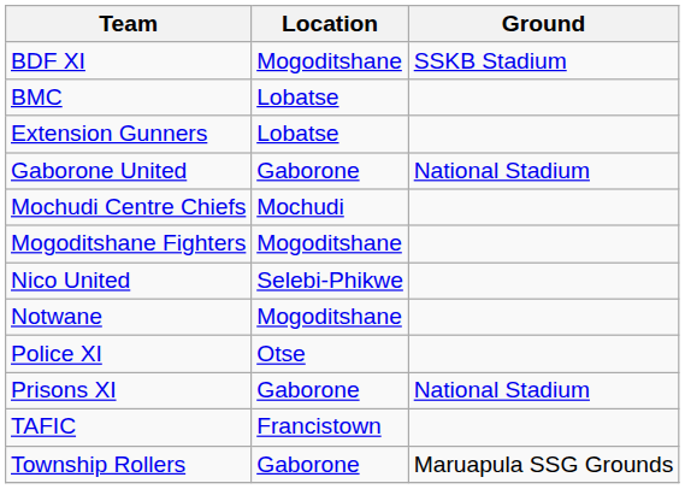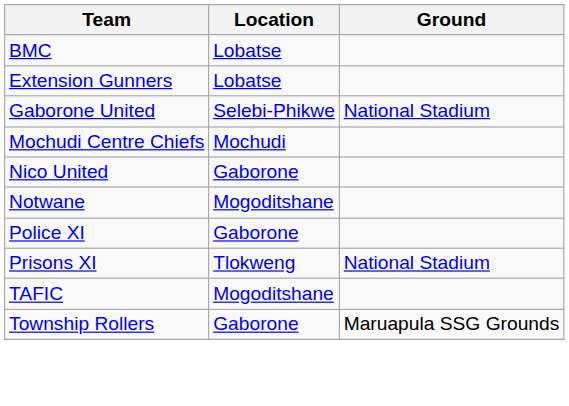 <table class="wikitable sortable">
 <tr>
 <th>Team</th>
 <th>Location</th>
 <th>Ground</th>
-</tr>
-<tr>
-<td><a href='#'>BDF XI</a></td>
-<td><a href='#'>Mogoditshane</a></td>
-<td><a href='#'>SSKB Stadium</a></td>
 </tr>
 <tr>
 <td><a href='#'>BMC</a></td>
 <td><a href='#'>Lobatse</a></td>
 <td></td>
 </tr>
 <tr>
 <td><a href='#'>Extension Gunners</a></td>
 <td><a href='#'>Lobatse</a></td>
 <td></td>
 </tr>
 <tr>
 <td><a href='#'>Gaborone United</a></td>
-<td><a href='#'>Gaborone</a></td>
+<td><a href='#'>Selebi-Phikwe</a></td>
 <td><a href='#'>National Stadium</a></td>
 </tr>
 <tr>
 <td><a href='#'>Mochudi Centre Chiefs</a></td>
 <td><a href='#'>Mochudi</a></td>
 <td></td>
 </tr>
 <tr>
-<td><a href='#'>Mogoditshane Fighters </a></td>
-<td><a href='#'>Mogoditshane</a></td>
-<td></td>
-</tr>
-<tr>
 <td><a href='#'>Nico United</a></td>
-<td><a href='#'>Selebi-Phikwe</a></td>
+<td><a href='#'>Gaborone</a></td>
 <td></td>
 </tr>
 <tr>
 <td><a href='#'>Notwane</a></td>
 <td><a href='#'>Mogoditshane</a></td>
 <td></td>
 </tr>
 <tr>
 <td><a href='#'>Police XI</a></td>
-<td><a href='#'>Otse</a></td>
+<td><a href='#'>Gaborone</a></td>
 <td></td>
 </tr>
 <tr>
 <td><a href='#'>Prisons XI</a></td>
-<td><a href='#'>Gaborone</a></td>
+<td><a href='#'>Tlokweng</a></td>
 <td><a href='#'>National Stadium</a></td>
 </tr>
 <tr>
 <td><a href='#'>TAFIC </a></td>
-<td><a href='#'>Francistown</a></td>
+<td><a href='#'>Mogoditshane</a></td>
 <td></td>
 </tr>
 <tr>
 <td><a href='#'>Township Rollers</a></td>
 <td><a href='#'>Gaborone</a></td>
 <td>Maruapula SSG Grounds</td>
 </tr>
 <tr>
 </tr>
 </table>
